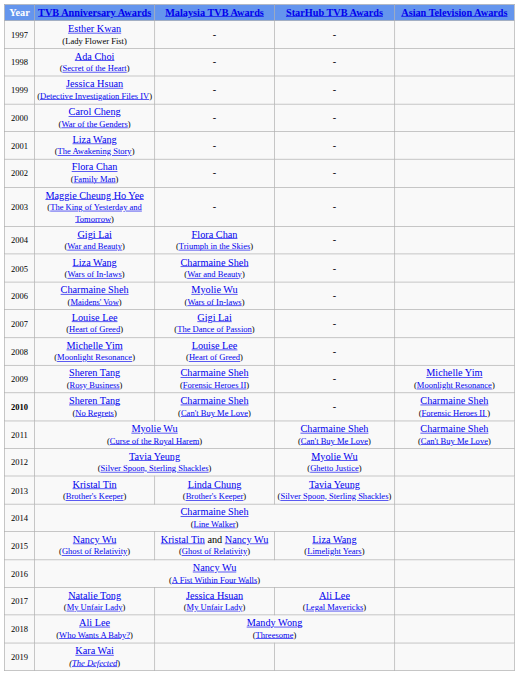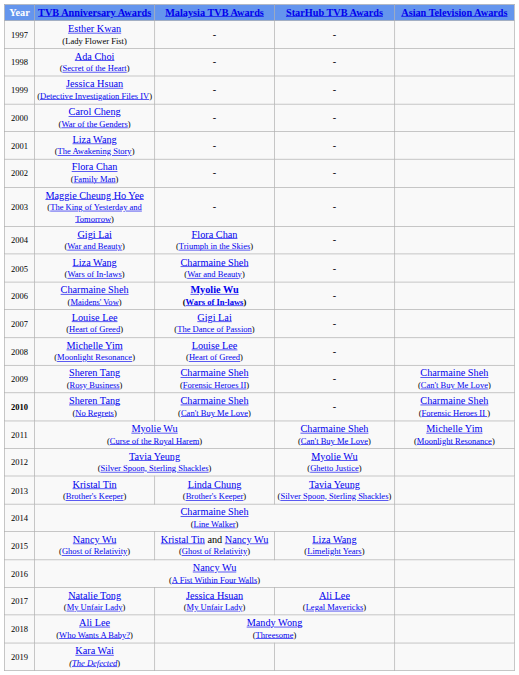 <table class="wikitable" style="text-align:center;">
 <tr>
 <th width=40 style="background:cornflowerblue; color:white;">Year</th>
 <th width=180 style="background:cornflowerblue; color:white;"><a href='#'>TVB Anniversary Awards</a></th>
 <th width=180 style="background:cornflowerblue; color:white;"><a href='#'>Malaysia TVB Awards</a></th>
 <th width=180 style="background:cornflowerblue; color:white;"><a href='#'>StarHub TVB Awards</a></th>
 <th width=180 style="background:cornflowerblue; color:white;"><a href='#'>Asian Television Awards</a></th>
 </tr>
 <tr>
 <td><small>1997</small></td>
 <td><a href='#'>Esther Kwan</a><br><small>(Lady Flower Fist)</small></td>
 <td>-</td>
 <td>-</td>
 <td></td>
 </tr>
 <tr>
 <td><small>1998</small></td>
 <td><a href='#'>Ada Choi</a><br><small>(<a href='#'>Secret of the Heart</a>)</small></td>
 <td>-</td>
 <td>-</td>
 <td></td>
 </tr>
 <tr>
 <td><small>1999</small></td>
 <td><a href='#'>Jessica Hsuan</a><br><small>(<a href='#'>Detective Investigation Files IV</a>)</small></td>
 <td>-</td>
 <td>-</td>
 <td></td>
 </tr>
 <tr>
 <td><small>2000</small></td>
 <td><a href='#'>Carol Cheng</a><br><small>(<a href='#'>War of the Genders</a>)</small></td>
 <td>-</td>
 <td>-</td>
 <td></td>
 </tr>
 <tr>
 <td><small>2001</small></td>
 <td><a href='#'>Liza Wang</a><br><small>(<a href='#'>The Awakening Story</a>)</small></td>
 <td>-</td>
 <td>-</td>
 <td></td>
 </tr>
 <tr>
 <td><small>2002</small></td>
 <td><a href='#'>Flora Chan</a><br><small>(<a href='#'>Family Man</a>)</small></td>
 <td>-</td>
 <td>-</td>
 <td></td>
 </tr>
 <tr>
 <td><small>2003</small></td>
 <td><a href='#'>Maggie Cheung Ho Yee</a><br><small>(<a href='#'>The King of Yesterday and Tomorrow</a>)</small></td>
 <td>-</td>
 <td>-</td>
 <td></td>
 </tr>
 <tr>
 <td><small>2004</small></td>
 <td><a href='#'>Gigi Lai</a><br><small>(<a href='#'>War and Beauty</a>)</small></td>
 <td><a href='#'>Flora Chan</a><br><small>(<a href='#'>Triumph in the Skies</a>)</small></td>
 <td>-</td>
 <td></td>
 </tr>
 <tr>
 <td><small>2005</small></td>
 <td><a href='#'>Liza Wang</a><br><small>(<a href='#'>Wars of In-laws</a>)</small></td>
 <td><a href='#'>Charmaine Sheh</a><br><small>(<a href='#'>War and Beauty</a>)</small></td>
 <td>-</td>
 <td></td>
 </tr>
 <tr>
 <td><small>2006</small></td>
 <td><a href='#'>Charmaine Sheh</a><br> <small>(<a href='#'>Maidens' Vow</a>)</small></td>
-<td><a href='#'>Myolie Wu</a><br><small>(<a href='#'>Wars of In-laws</a>)</small></td>
+<td><strong><a href='#'>Myolie Wu</a><br><small>(<a href='#'>Wars of In-laws</a>)</small></strong></td>
 <td>-</td>
 <td></td>
 </tr>
 <tr>
 <td><small>2007</small></td>
 <td><a href='#'>Louise Lee</a><br><small>(<a href='#'>Heart of Greed</a>)</small></td>
 <td><a href='#'>Gigi Lai</a><br><small>(<a href='#'>The Dance of Passion</a>)</small></td>
 <td>-</td>
 <td></td>
 </tr>
 <tr>
 <td><small>2008</small></td>
 <td><a href='#'>Michelle Yim</a><br><small>(<a href='#'>Moonlight Resonance</a>)</small></td>
 <td><a href='#'>Louise Lee</a><br><small>(<a href='#'>Heart of Greed</a>)</small></td>
 <td>-</td>
 <td></td>
 </tr>
 <tr>
 <td><small>2009</small></td>
 <td><a href='#'>Sheren Tang</a><br><small>(<a href='#'>Rosy Business</a>)</small></td>
 <td><a href='#'>Charmaine Sheh</a><br><small>(<a href='#'>Forensic Heroes II</a>)</small></td>
 <td>-</td>
-<td><a href='#'>Michelle Yim</a><br><small>(<a href='#'>Moonlight Resonance</a>)</small></td>
+<td><a href='#'>Charmaine Sheh</a><br><small>(<a href='#'>Can't Buy Me Love</a>)</small></td>
 </tr>
 <tr>
 <td><strong><small>2010</small></strong></td>
 <td><a href='#'>Sheren Tang</a><br><small>(<a href='#'>No Regrets</a>)</small></td>
 <td><a href='#'>Charmaine Sheh</a><br><small>(<a href='#'>Can't Buy Me Love</a>)</small></td>
 <td>-</td>
 <td><a href='#'>Charmaine Sheh</a><br><small>(<a href='#'>Forensic Heroes II </a>)</small></td>
 </tr>
 <tr>
 <td><small>2011</small></td>
 <td colspan="2"><a href='#'>Myolie Wu</a><br><small>(<a href='#'>Curse of the Royal Harem</a>)</small></td>
 <td><a href='#'>Charmaine Sheh</a><br><small>(<a href='#'>Can't Buy Me Love</a>)</small></td>
-<td><a href='#'>Charmaine Sheh</a><br><small>(<a href='#'>Can't Buy Me Love</a>)</small></td>
+<td><a href='#'>Michelle Yim</a><br><small>(<a href='#'>Moonlight Resonance</a>)</small></td>
 </tr>
 <tr>
 <td><small>2012</small></td>
 <td colspan="2"><a href='#'>Tavia Yeung</a><br><small>(<a href='#'>Silver Spoon, Sterling Shackles</a>)</small></td>
 <td><a href='#'>Myolie Wu</a><br><small>(<a href='#'>Ghetto Justice</a>)</small></td>
 <td></td>
 </tr>
 <tr>
 <td><small>2013</small></td>
 <td><a href='#'>Kristal Tin</a><br><small>(<a href='#'>Brother's Keeper</a>)</small></td>
 <td><a href='#'>Linda Chung</a><br><small>(<a href='#'>Brother's Keeper</a>)</small></td>
 <td><a href='#'>Tavia Yeung</a><br><small>(<a href='#'>Silver Spoon, Sterling Shackles</a>)</small></td>
 <td></td>
 </tr>
 <tr>
 <td><small>2014</small></td>
 <td colspan="3"><a href='#'>Charmaine Sheh</a><br><small>(<a href='#'>Line Walker</a>)</small></td>
 <td></td>
 </tr>
 <tr>
 <td><small>2015</small></td>
 <td><a href='#'>Nancy Wu</a><br><small>(<a href='#'>Ghost of Relativity</a>)</small></td>
 <td><a href='#'>Kristal Tin</a> and <a href='#'>Nancy Wu</a><br><small>(<a href='#'>Ghost of Relativity</a>)</small></td>
 <td><a href='#'>Liza Wang</a><br><small>(<a href='#'>Limelight Years</a>)</small></td>
 <td></td>
 </tr>
 <tr>
 <td><small>2016</small></td>
 <td colspan="3"><a href='#'>Nancy Wu</a><br><small>(<a href='#'>A Fist Within Four Walls</a>)</small></td>
 <td></td>
 </tr>
 <tr>
 <td><small>2017</small></td>
 <td><a href='#'>Natalie Tong</a><br><small>(<a href='#'>My Unfair Lady</a>)</small></td>
 <td><a href='#'>Jessica Hsuan</a><br><small>(<a href='#'>My Unfair Lady</a>)</small></td>
 <td><a href='#'>Ali Lee</a><br><small>(<a href='#'>Legal Mavericks</a>)</small></td>
 <td></td>
 </tr>
 <tr>
 <td><small>2018</small></td>
 <td><a href='#'>Ali Lee</a> <br><small>(<a href='#'>Who Wants A Baby?</a>)</small></td>
 <td colspan="2"><a href='#'>Mandy Wong</a> <br><small>(<a href='#'>Threesome</a>)</small></td>
 <td></td>
 </tr>
 <tr>
 <td><small>2019</small></td>
 <td><a href='#'>Kara Wai</a> <br> <small><em>(<a href='#'>The Defected</a></em>)</small></td>
 <td></td>
 <td></td>
 <td></td>
 </tr>
 </table>
